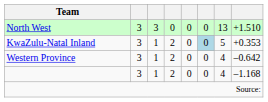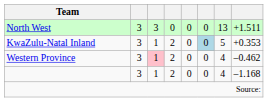 <table class="wikitable" style="text-align:center">
 <tr>
 <th width=200>Team</th>
 <th width=20></th>
 <th width=20></th>
 <th width=20></th>
 <th width=20></th>
 <th width=20></th>
 <th width=20></th>
 <th width=45></th>
 </tr>
 <tr style="background:#cfc">
 <td align="left"> <a href='#'>North West</a></td>
 <td>3</td>
 <td>3</td>
 <td>0</td>
 <td>0</td>
 <td>0</td>
 <td>13</td>
-<td>+1.510</td>
+<td>+1.511</td>
 </tr>
 <tr>
 <td align="left"> <a href='#'>KwaZulu-Natal Inland</a></td>
 <td>3</td>
 <td>1</td>
 <td>2</td>
 <td>0</td>
 <td style="background: lightblue;">0</td>
 <td>5</td>
 <td>+0.353</td>
 </tr>
 <tr>
 <td align="left"> <a href='#'>Western Province</a></td>
 <td>3</td>
-<td>1</td>
+<td style="background: pink;">1</td>
 <td>2</td>
 <td>0</td>
 <td>0</td>
 <td>4</td>
-<td>–0.642</td>
+<td>–0.462</td>
 </tr>
 <tr>
 <td align="left"></td>
 <td>3</td>
 <td>1</td>
 <td>2</td>
 <td>0</td>
 <td>0</td>
 <td>4</td>
 <td>–1.168</td>
 </tr>
 <tr>
 <td align="right" colspan="8"><small>Source: </small></td>
 </tr>
 </table>
